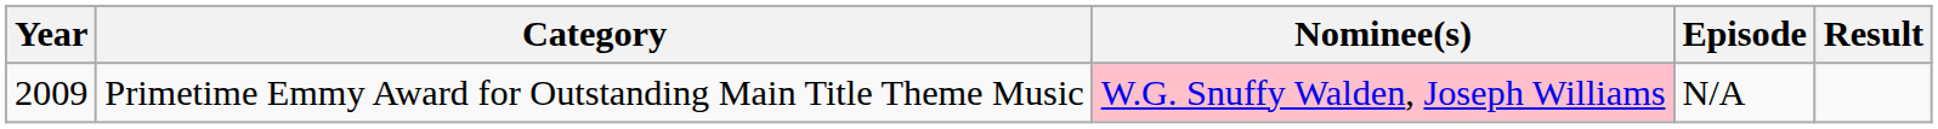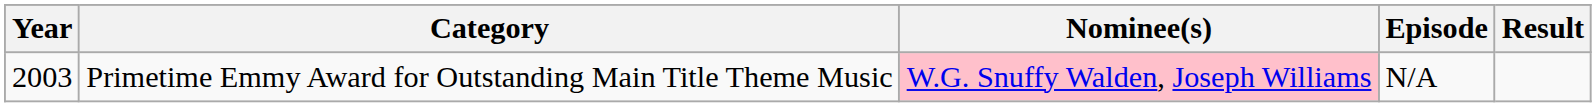 <table class="wikitable">
 <tr>
 <th>Year</th>
 <th>Category</th>
 <th>Nominee(s)</th>
 <th>Episode</th>
 <th>Result</th>
 </tr>
 <tr>
-<td>2009</td>
+<td>2003</td>
 <td>Primetime Emmy Award for Outstanding Main Title Theme Music</td>
 <td style="background: pink;"><a href='#'>W.G. Snuffy Walden</a>, <a href='#'>Joseph Williams</a></td>
 <td>N/A</td>
 <td></td>
 </tr>
 </table>
